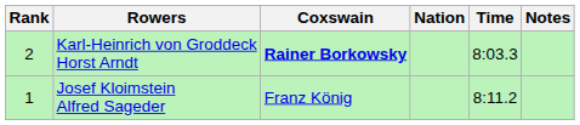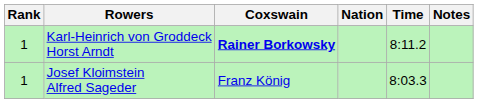 <table class="wikitable sortable" style="text-align:center">
 <tr>
 <th>Rank</th>
 <th>Rowers</th>
 <th>Coxswain</th>
 <th>Nation</th>
 <th>Time</th>
 <th>Notes</th>
 </tr>
 <tr bgcolor=bbf3bb>
-<td>2</td>
+<td>1</td>
 <td align=left><a href='#'>Karl-Heinrich von Groddeck</a><br><a href='#'>Horst Arndt</a></td>
 <td align=left><strong><a href='#'>Rainer Borkowsky</a></strong></td>
 <td align=left></td>
-<td>8:03.3</td>
+<td>8:11.2</td>
 <td></td>
 </tr>
 <tr bgcolor=bbf3bb>
 <td>1</td>
 <td align=left><a href='#'>Josef Kloimstein</a><br><a href='#'>Alfred Sageder</a></td>
 <td align=left><a href='#'>Franz König</a></td>
 <td align=left></td>
-<td>8:11.2</td>
+<td>8:03.3</td>
 <td></td>
 </tr>
 </table>
